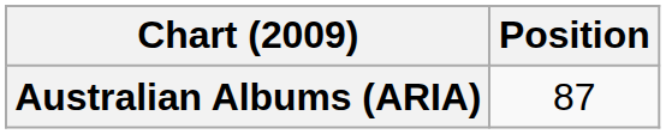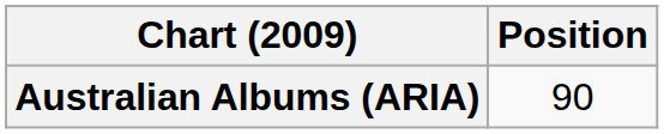 <table class="wikitable plainrowheaders" style="text-align:center">
 <tr>
 <th scope="col">Chart (2009)</th>
 <th scope="col">Position</th>
 </tr>
 <tr>
 <th scope="row">Australian Albums (ARIA)</th>
-<td>87</td>
+<td>90</td>
 </tr>
 </table>
